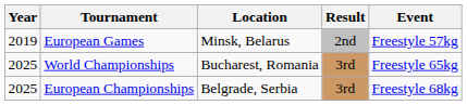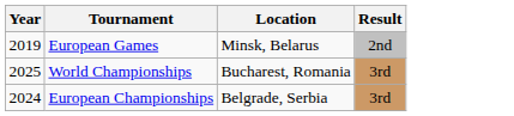 <table class="wikitable" style="font-size:95%;">
 <tr>
 <th>Year</th>
 <th>Tournament</th>
 <th>Location</th>
 <th>Result</th>
-<th>Event</th>
 </tr>
 <tr>
 <td>2019</td>
 <td><a href='#'>European Games</a></td>
 <td>Minsk, Belarus</td>
 <td align="center" bgcolor="silver">2nd</td>
-<td><a href='#'>Freestyle 57kg</a></td>
 </tr>
 <tr>
 <td>2025</td>
 <td><a href='#'>World Championships</a></td>
 <td>Bucharest, Romania</td>
 <td align="center" bgcolor="cc9966">3rd</td>
-<td><a href='#'>Freestyle 65kg</a></td>
 </tr>
 <tr>
-<td>2025</td>
+<td>2024</td>
 <td><a href='#'>European Championships</a></td>
 <td>Belgrade, Serbia</td>
 <td align="center" bgcolor="cc9966">3rd</td>
-<td><a href='#'>Freestyle 68kg</a></td>
 </tr>
 </table>
